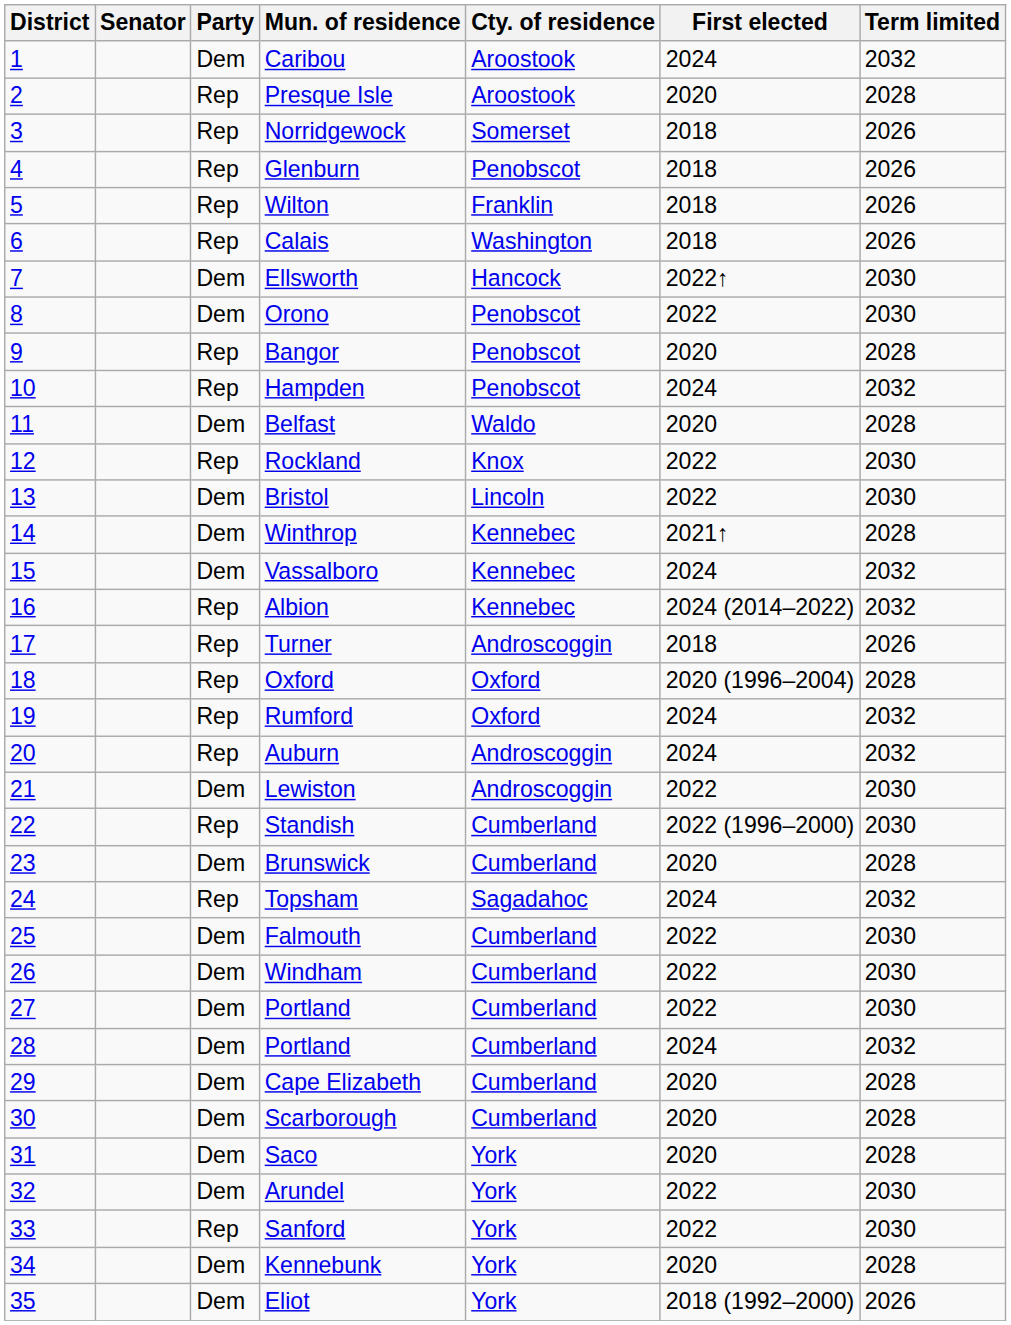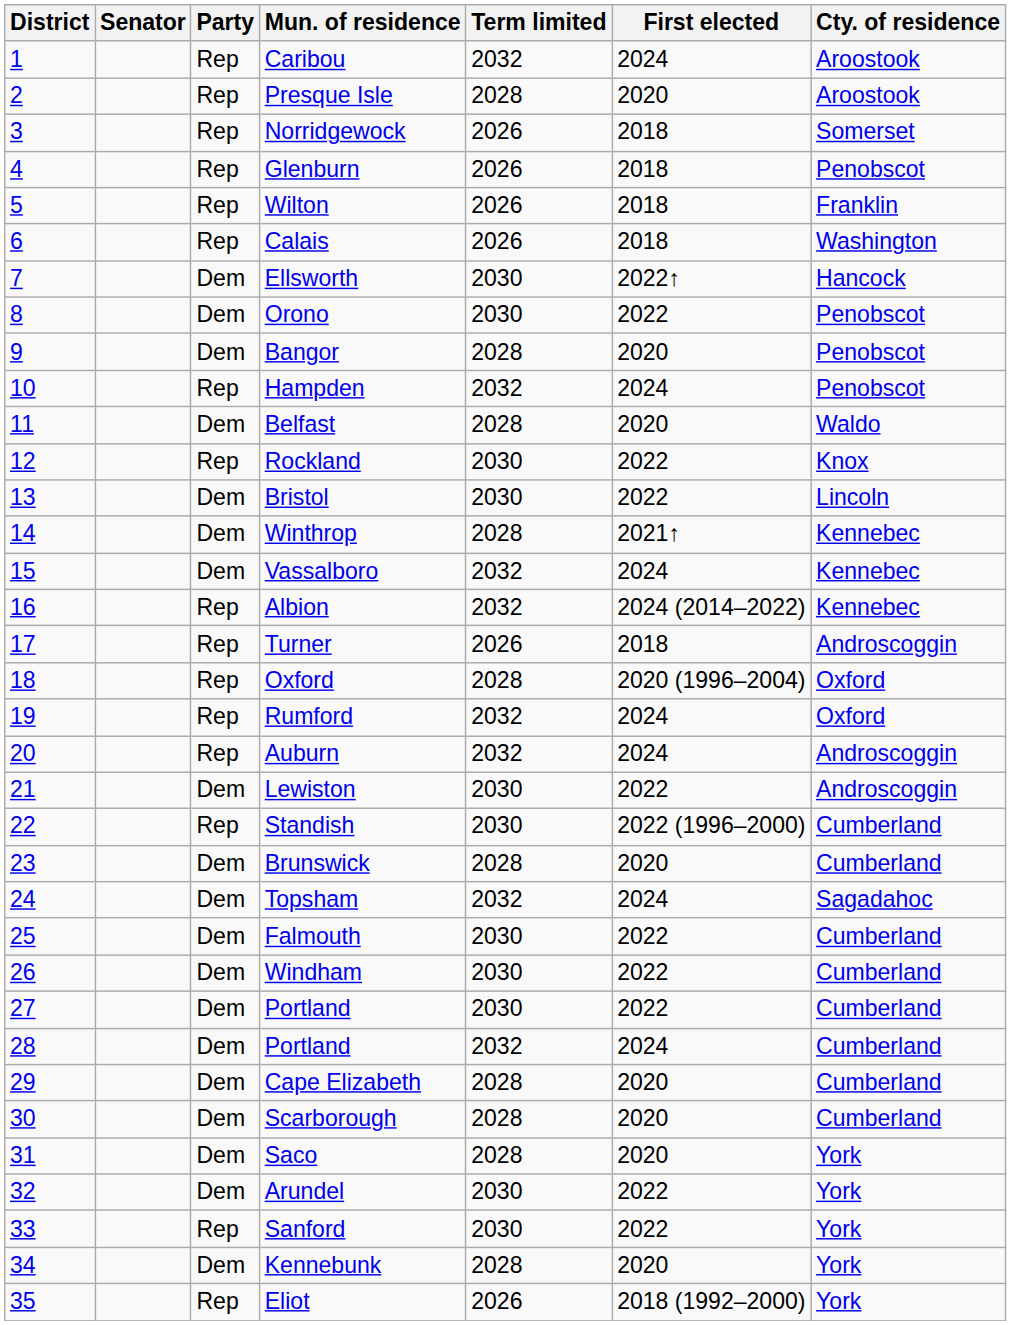 <table class="wikitable sortable">
 <tr>
 <th>District</th>
 <th>Senator</th>
 <th>Party</th>
 <th>Mun. of residence</th>
+<th>Term limited</th>
+<th>First elected</th>
 <th>Cty. of residence</th>
-<th>First elected</th>
-<th>Term limited</th>
 </tr>
 <tr>
 <td><a href='#'>1</a></td>
 <td></td>
-<td>Dem</td>
+<td>Rep</td>
 <td><a href='#'>Caribou</a></td>
+<td>2032</td>
+<td>2024</td>
 <td><a href='#'>Aroostook</a></td>
-<td>2024</td>
-<td>2032</td>
 </tr>
 <tr>
 <td><a href='#'>2</a></td>
 <td></td>
 <td>Rep</td>
 <td><a href='#'>Presque Isle</a></td>
+<td>2028</td>
+<td>2020</td>
 <td><a href='#'>Aroostook</a></td>
-<td>2020</td>
-<td>2028</td>
 </tr>
 <tr>
 <td><a href='#'>3</a></td>
 <td></td>
 <td>Rep</td>
 <td><a href='#'>Norridgewock</a></td>
+<td>2026</td>
+<td>2018</td>
 <td><a href='#'>Somerset</a></td>
-<td>2018</td>
-<td>2026</td>
 </tr>
 <tr>
 <td><a href='#'>4</a></td>
 <td></td>
 <td>Rep</td>
 <td><a href='#'>Glenburn</a></td>
+<td>2026</td>
+<td>2018</td>
 <td><a href='#'>Penobscot</a></td>
-<td>2018</td>
-<td>2026</td>
 </tr>
 <tr>
 <td><a href='#'>5</a></td>
 <td></td>
 <td>Rep</td>
 <td><a href='#'>Wilton</a></td>
+<td>2026</td>
+<td>2018</td>
 <td><a href='#'>Franklin</a></td>
-<td>2018</td>
-<td>2026</td>
 </tr>
 <tr>
 <td><a href='#'>6</a></td>
 <td></td>
 <td>Rep</td>
 <td><a href='#'>Calais</a></td>
+<td>2026</td>
+<td>2018</td>
 <td><a href='#'>Washington</a></td>
-<td>2018</td>
-<td>2026</td>
 </tr>
 <tr>
 <td><a href='#'>7</a></td>
 <td></td>
 <td>Dem</td>
 <td><a href='#'>Ellsworth</a></td>
+<td>2030</td>
+<td>2022↑</td>
 <td><a href='#'>Hancock</a></td>
-<td>2022↑</td>
-<td>2030</td>
 </tr>
 <tr>
 <td><a href='#'>8</a></td>
 <td></td>
 <td>Dem</td>
 <td><a href='#'>Orono</a></td>
+<td>2030</td>
+<td>2022</td>
 <td><a href='#'>Penobscot</a></td>
-<td>2022</td>
-<td>2030</td>
 </tr>
 <tr>
 <td><a href='#'>9</a></td>
 <td></td>
-<td>Rep</td>
+<td>Dem</td>
 <td><a href='#'>Bangor</a></td>
+<td>2028</td>
+<td>2020</td>
 <td><a href='#'>Penobscot</a></td>
-<td>2020</td>
-<td>2028</td>
 </tr>
 <tr>
 <td><a href='#'>10</a></td>
 <td></td>
 <td>Rep</td>
 <td><a href='#'>Hampden</a></td>
+<td>2032</td>
+<td>2024</td>
 <td><a href='#'>Penobscot</a></td>
-<td>2024</td>
-<td>2032</td>
 </tr>
 <tr>
 <td><a href='#'>11</a></td>
 <td></td>
 <td>Dem</td>
 <td><a href='#'>Belfast</a></td>
+<td>2028</td>
+<td>2020</td>
 <td><a href='#'>Waldo</a></td>
-<td>2020</td>
-<td>2028</td>
 </tr>
 <tr>
 <td><a href='#'>12</a></td>
 <td></td>
 <td>Rep</td>
 <td><a href='#'>Rockland</a></td>
+<td>2030</td>
+<td>2022</td>
 <td><a href='#'>Knox</a></td>
-<td>2022</td>
-<td>2030</td>
 </tr>
 <tr>
 <td><a href='#'>13</a></td>
 <td></td>
 <td>Dem</td>
 <td><a href='#'>Bristol</a></td>
+<td>2030</td>
+<td>2022</td>
 <td><a href='#'>Lincoln</a></td>
-<td>2022</td>
-<td>2030</td>
 </tr>
 <tr>
 <td><a href='#'>14</a></td>
 <td></td>
 <td>Dem</td>
 <td><a href='#'>Winthrop</a></td>
+<td>2028</td>
+<td>2021↑</td>
 <td><a href='#'>Kennebec</a></td>
-<td>2021↑</td>
-<td>2028</td>
 </tr>
 <tr>
 <td><a href='#'>15</a></td>
 <td></td>
 <td>Dem</td>
 <td><a href='#'>Vassalboro</a></td>
+<td>2032</td>
+<td>2024</td>
 <td><a href='#'>Kennebec</a></td>
-<td>2024</td>
-<td>2032</td>
 </tr>
 <tr>
 <td><a href='#'>16</a></td>
 <td></td>
 <td>Rep</td>
 <td><a href='#'>Albion</a></td>
+<td>2032</td>
+<td>2024 (2014–2022)</td>
 <td><a href='#'>Kennebec</a></td>
-<td>2024 (2014–2022)</td>
-<td>2032</td>
 </tr>
 <tr>
 <td><a href='#'>17</a></td>
 <td></td>
 <td>Rep</td>
 <td><a href='#'>Turner</a></td>
+<td>2026</td>
+<td>2018</td>
 <td><a href='#'>Androscoggin</a></td>
-<td>2018</td>
-<td>2026</td>
 </tr>
 <tr>
 <td><a href='#'>18</a></td>
 <td></td>
 <td>Rep</td>
 <td><a href='#'>Oxford</a></td>
+<td>2028</td>
+<td>2020 (1996–2004)</td>
 <td><a href='#'>Oxford</a></td>
-<td>2020 (1996–2004)</td>
-<td>2028</td>
 </tr>
 <tr>
 <td><a href='#'>19</a></td>
 <td></td>
 <td>Rep</td>
 <td><a href='#'>Rumford</a></td>
+<td>2032</td>
+<td>2024</td>
 <td><a href='#'>Oxford</a></td>
-<td>2024</td>
-<td>2032</td>
 </tr>
 <tr>
 <td><a href='#'>20</a></td>
 <td></td>
 <td>Rep</td>
 <td><a href='#'>Auburn</a></td>
+<td>2032</td>
+<td>2024</td>
 <td><a href='#'>Androscoggin</a></td>
-<td>2024</td>
-<td>2032</td>
 </tr>
 <tr>
 <td><a href='#'>21</a></td>
 <td></td>
 <td>Dem</td>
 <td><a href='#'>Lewiston</a></td>
+<td>2030</td>
+<td>2022</td>
 <td><a href='#'>Androscoggin</a></td>
-<td>2022</td>
-<td>2030</td>
 </tr>
 <tr>
 <td><a href='#'>22</a></td>
 <td></td>
 <td>Rep</td>
 <td><a href='#'>Standish</a></td>
+<td>2030</td>
+<td>2022 (1996–2000)</td>
 <td><a href='#'>Cumberland</a></td>
-<td>2022 (1996–2000)</td>
-<td>2030</td>
 </tr>
 <tr>
 <td><a href='#'>23</a></td>
 <td></td>
 <td>Dem</td>
 <td><a href='#'>Brunswick</a></td>
+<td>2028</td>
+<td>2020</td>
 <td><a href='#'>Cumberland</a></td>
-<td>2020</td>
-<td>2028</td>
 </tr>
 <tr>
 <td><a href='#'>24</a></td>
 <td></td>
-<td>Rep</td>
+<td>Dem</td>
 <td><a href='#'>Topsham</a></td>
+<td>2032</td>
+<td>2024</td>
 <td><a href='#'>Sagadahoc</a></td>
-<td>2024</td>
-<td>2032</td>
 </tr>
 <tr>
 <td><a href='#'>25</a></td>
 <td></td>
 <td>Dem</td>
 <td><a href='#'>Falmouth</a></td>
+<td>2030</td>
+<td>2022</td>
 <td><a href='#'>Cumberland</a></td>
-<td>2022</td>
-<td>2030</td>
 </tr>
 <tr>
 <td><a href='#'>26</a></td>
 <td></td>
 <td>Dem</td>
 <td><a href='#'>Windham</a></td>
+<td>2030</td>
+<td>2022</td>
 <td><a href='#'>Cumberland</a></td>
-<td>2022</td>
-<td>2030</td>
 </tr>
 <tr>
 <td><a href='#'>27</a></td>
 <td></td>
 <td>Dem</td>
 <td><a href='#'>Portland</a></td>
+<td>2030</td>
+<td>2022</td>
 <td><a href='#'>Cumberland</a></td>
-<td>2022</td>
-<td>2030</td>
 </tr>
 <tr>
 <td><a href='#'>28</a></td>
 <td></td>
 <td>Dem</td>
 <td><a href='#'>Portland</a></td>
+<td>2032</td>
+<td>2024</td>
 <td><a href='#'>Cumberland</a></td>
-<td>2024</td>
-<td>2032</td>
 </tr>
 <tr>
 <td><a href='#'>29</a></td>
 <td></td>
 <td>Dem</td>
 <td><a href='#'>Cape Elizabeth</a></td>
+<td>2028</td>
+<td>2020</td>
 <td><a href='#'>Cumberland</a></td>
-<td>2020</td>
-<td>2028</td>
 </tr>
 <tr>
 <td><a href='#'>30</a></td>
 <td></td>
 <td>Dem</td>
 <td><a href='#'>Scarborough</a></td>
+<td>2028</td>
+<td>2020</td>
 <td><a href='#'>Cumberland</a></td>
-<td>2020</td>
-<td>2028</td>
 </tr>
 <tr>
 <td><a href='#'>31</a></td>
 <td></td>
 <td>Dem</td>
 <td><a href='#'>Saco</a></td>
+<td>2028</td>
+<td>2020</td>
 <td><a href='#'>York</a></td>
-<td>2020</td>
-<td>2028</td>
 </tr>
 <tr>
 <td><a href='#'>32</a></td>
 <td></td>
 <td>Dem</td>
 <td><a href='#'>Arundel</a></td>
+<td>2030</td>
+<td>2022</td>
 <td><a href='#'>York</a></td>
-<td>2022</td>
-<td>2030</td>
 </tr>
 <tr>
 <td><a href='#'>33</a></td>
 <td></td>
 <td>Rep</td>
 <td><a href='#'>Sanford</a></td>
+<td>2030</td>
+<td>2022</td>
 <td><a href='#'>York</a></td>
-<td>2022</td>
-<td>2030</td>
 </tr>
 <tr>
 <td><a href='#'>34</a></td>
 <td></td>
 <td>Dem</td>
 <td><a href='#'>Kennebunk</a></td>
+<td>2028</td>
+<td>2020</td>
 <td><a href='#'>York</a></td>
-<td>2020</td>
-<td>2028</td>
 </tr>
 <tr>
 <td><a href='#'>35</a></td>
 <td></td>
-<td>Dem</td>
+<td>Rep</td>
 <td><a href='#'>Eliot</a></td>
+<td>2026</td>
+<td>2018 (1992–2000)</td>
 <td><a href='#'>York</a></td>
-<td>2018 (1992–2000)</td>
-<td>2026</td>
 </tr>
 </table>
